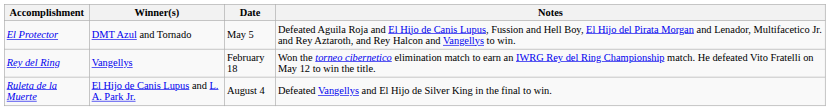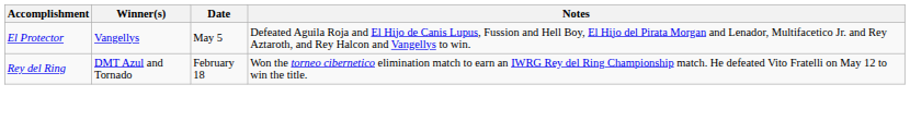 <table class="wikitable" style="width:100%;">
 <tr>
 <th>Accomplishment</th>
 <th>Winner(s)</th>
 <th>Date</th>
 <th>Notes</th>
 </tr>
 <tr>
 <td><em><a href='#'>El Protector</a></em></td>
-<td><a href='#'>DMT Azul</a> and Tornado</td>
+<td><a href='#'>Vangellys</a></td>
 <td>May 5</td>
 <td>Defeated Aguila Roja and <a href='#'>El Hijo de Canis Lupus</a>, Fussion and Hell Boy, <a href='#'>El Hijo del Pirata Morgan</a> and Lenador, Multifacetico Jr. and Rey Aztaroth, and Rey Halcon and <a href='#'>Vangellys</a> to win.</td>
 </tr>
 <tr>
 <td><em><a href='#'>Rey del Ring</a></em></td>
-<td><a href='#'>Vangellys</a></td>
+<td><a href='#'>DMT Azul</a> and Tornado</td>
 <td>February 18</td>
 <td>Won the <em><a href='#'>torneo cibernetico</a></em> elimination match to earn an <a href='#'>IWRG Rey del Ring Championship</a> match. He defeated Vito Fratelli on May 12 to win the title.</td>
 </tr>
-<tr>
-<td><em><a href='#'>Ruleta de la Muerte</a></em></td>
-<td><a href='#'>El Hijo de Canis Lupus</a> and <a href='#'>L. A. Park Jr.</a></td>
-<td>August 4</td>
-<td>Defeated <a href='#'>Vangellys</a> and El Hijo de Silver King in the final to win.</td>
-</tr>
 </table>
